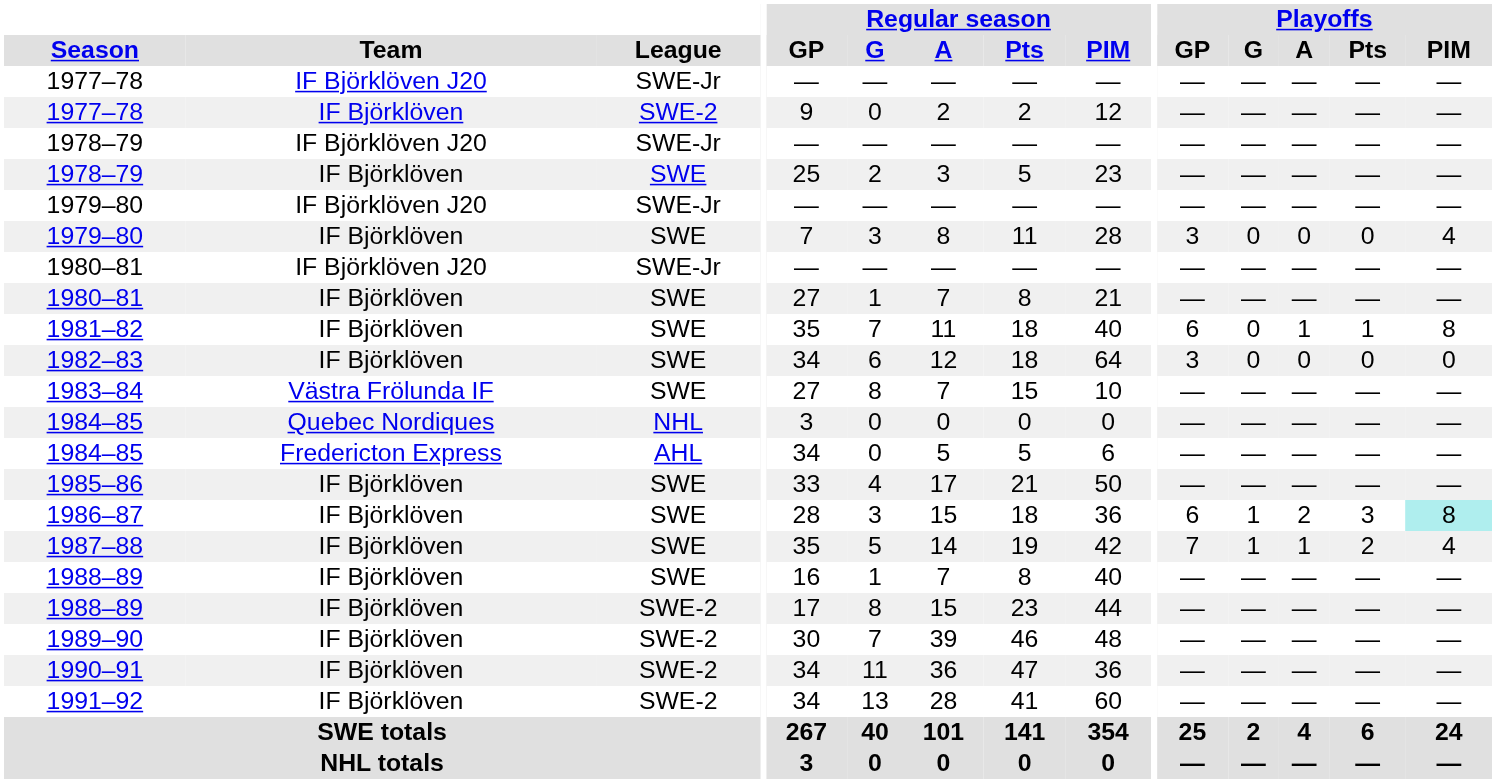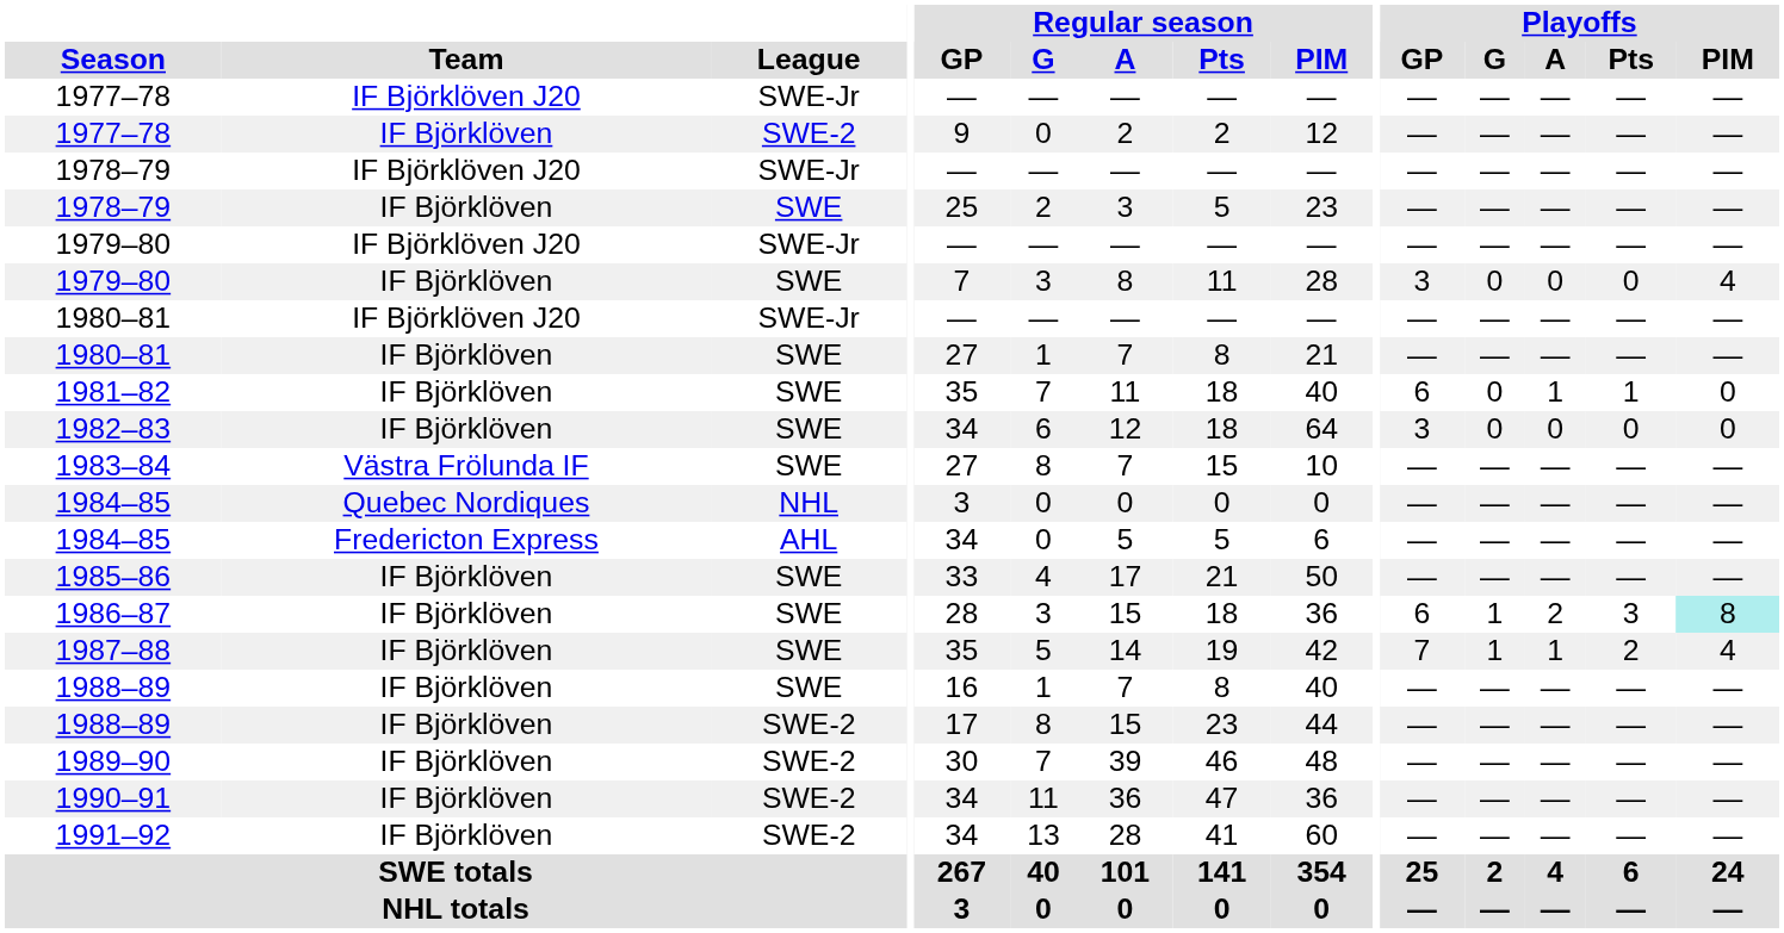 <table border="0" cellpadding="1" cellspacing="0" style="text-align:center; width:60em">
 <tr bgcolor="#e0e0e0">
 <th colspan="3" bgcolor="#ffffff"></th>
 <th rowspan="100" bgcolor="#ffffff"></th>
 <th colspan="5"><a href='#'>Regular season</a></th>
 <th rowspan="100" bgcolor="#ffffff"></th>
 <th colspan="5"><a href='#'>Playoffs</a></th>
 </tr>
 <tr bgcolor="#e0e0e0">
 <th><a href='#'>Season</a></th>
 <th>Team</th>
 <th>League</th>
 <th>GP</th>
 <th><a href='#'>G</a></th>
 <th><a href='#'>A</a></th>
 <th><a href='#'>Pts</a></th>
 <th><a href='#'>PIM</a></th>
 <th>GP</th>
 <th>G</th>
 <th>A</th>
 <th>Pts</th>
 <th>PIM</th>
 </tr>
 <tr>
 <td>1977–78</td>
 <td><a href='#'>IF Björklöven J20</a></td>
 <td>SWE-Jr</td>
 <td>—</td>
 <td>—</td>
 <td>—</td>
 <td>—</td>
 <td>—</td>
 <td>—</td>
 <td>—</td>
 <td>—</td>
 <td>—</td>
 <td>—</td>
 </tr>
 <tr bgcolor="#f0f0f0">
 <td><a href='#'>1977–78</a></td>
 <td><a href='#'>IF Björklöven</a></td>
 <td><a href='#'>SWE-2</a></td>
 <td>9</td>
 <td>0</td>
 <td>2</td>
 <td>2</td>
 <td>12</td>
 <td>—</td>
 <td>—</td>
 <td>—</td>
 <td>—</td>
 <td>—</td>
 </tr>
 <tr>
 <td>1978–79</td>
 <td>IF Björklöven J20</td>
 <td>SWE-Jr</td>
 <td>—</td>
 <td>—</td>
 <td>—</td>
 <td>—</td>
 <td>—</td>
 <td>—</td>
 <td>—</td>
 <td>—</td>
 <td>—</td>
 <td>—</td>
 </tr>
 <tr bgcolor="#f0f0f0">
 <td><a href='#'>1978–79</a></td>
 <td>IF Björklöven</td>
 <td><a href='#'>SWE</a></td>
 <td>25</td>
 <td>2</td>
 <td>3</td>
 <td>5</td>
 <td>23</td>
 <td>—</td>
 <td>—</td>
 <td>—</td>
 <td>—</td>
 <td>—</td>
 </tr>
 <tr>
 <td>1979–80</td>
 <td>IF Björklöven J20</td>
 <td>SWE-Jr</td>
 <td>—</td>
 <td>—</td>
 <td>—</td>
 <td>—</td>
 <td>—</td>
 <td>—</td>
 <td>—</td>
 <td>—</td>
 <td>—</td>
 <td>—</td>
 </tr>
 <tr bgcolor="#f0f0f0">
 <td><a href='#'>1979–80</a></td>
 <td>IF Björklöven</td>
 <td>SWE</td>
 <td>7</td>
 <td>3</td>
 <td>8</td>
 <td>11</td>
 <td>28</td>
 <td>3</td>
 <td>0</td>
 <td>0</td>
 <td>0</td>
 <td>4</td>
 </tr>
 <tr>
 <td>1980–81</td>
 <td>IF Björklöven J20</td>
 <td>SWE-Jr</td>
 <td>—</td>
 <td>—</td>
 <td>—</td>
 <td>—</td>
 <td>—</td>
 <td>—</td>
 <td>—</td>
 <td>—</td>
 <td>—</td>
 <td>—</td>
 </tr>
 <tr bgcolor="#f0f0f0">
 <td><a href='#'>1980–81</a></td>
 <td>IF Björklöven</td>
 <td>SWE</td>
 <td>27</td>
 <td>1</td>
 <td>7</td>
 <td>8</td>
 <td>21</td>
 <td>—</td>
 <td>—</td>
 <td>—</td>
 <td>—</td>
 <td>—</td>
 </tr>
 <tr>
 <td><a href='#'>1981–82</a></td>
 <td>IF Björklöven</td>
 <td>SWE</td>
 <td>35</td>
 <td>7</td>
 <td>11</td>
 <td>18</td>
 <td>40</td>
 <td>6</td>
 <td>0</td>
 <td>1</td>
 <td>1</td>
-<td>8</td>
+<td>0</td>
 </tr>
 <tr bgcolor="#f0f0f0">
 <td><a href='#'>1982–83</a></td>
 <td>IF Björklöven</td>
 <td>SWE</td>
 <td>34</td>
 <td>6</td>
 <td>12</td>
 <td>18</td>
 <td>64</td>
 <td>3</td>
 <td>0</td>
 <td>0</td>
 <td>0</td>
 <td>0</td>
 </tr>
 <tr>
 <td><a href='#'>1983–84</a></td>
 <td><a href='#'>Västra Frölunda IF</a></td>
 <td>SWE</td>
 <td>27</td>
 <td>8</td>
 <td>7</td>
 <td>15</td>
 <td>10</td>
 <td>—</td>
 <td>—</td>
 <td>—</td>
 <td>—</td>
 <td>—</td>
 </tr>
 <tr bgcolor="#f0f0f0">
 <td><a href='#'>1984–85</a></td>
 <td><a href='#'>Quebec Nordiques</a></td>
 <td><a href='#'>NHL</a></td>
 <td>3</td>
 <td>0</td>
 <td>0</td>
 <td>0</td>
 <td>0</td>
 <td>—</td>
 <td>—</td>
 <td>—</td>
 <td>—</td>
 <td>—</td>
 </tr>
 <tr>
 <td><a href='#'>1984–85</a></td>
 <td><a href='#'>Fredericton Express</a></td>
 <td><a href='#'>AHL</a></td>
 <td>34</td>
 <td>0</td>
 <td>5</td>
 <td>5</td>
 <td>6</td>
 <td>—</td>
 <td>—</td>
 <td>—</td>
 <td>—</td>
 <td>—</td>
 </tr>
 <tr bgcolor="#f0f0f0">
 <td><a href='#'>1985–86</a></td>
 <td>IF Björklöven</td>
 <td>SWE</td>
 <td>33</td>
 <td>4</td>
 <td>17</td>
 <td>21</td>
 <td>50</td>
 <td>—</td>
 <td>—</td>
 <td>—</td>
 <td>—</td>
 <td>—</td>
 </tr>
 <tr>
 <td><a href='#'>1986–87</a></td>
 <td>IF Björklöven</td>
 <td>SWE</td>
 <td>28</td>
 <td>3</td>
 <td>15</td>
 <td>18</td>
 <td>36</td>
 <td>6</td>
 <td>1</td>
 <td>2</td>
 <td>3</td>
 <td style="background: paleturquoise;">8</td>
 </tr>
 <tr bgcolor="#f0f0f0">
 <td><a href='#'>1987–88</a></td>
 <td>IF Björklöven</td>
 <td>SWE</td>
 <td>35</td>
 <td>5</td>
 <td>14</td>
 <td>19</td>
 <td>42</td>
 <td>7</td>
 <td>1</td>
 <td>1</td>
 <td>2</td>
 <td>4</td>
 </tr>
 <tr>
 <td><a href='#'>1988–89</a></td>
 <td>IF Björklöven</td>
 <td>SWE</td>
 <td>16</td>
 <td>1</td>
 <td>7</td>
 <td>8</td>
 <td>40</td>
 <td>—</td>
 <td>—</td>
 <td>—</td>
 <td>—</td>
 <td>—</td>
 </tr>
 <tr bgcolor="#f0f0f0">
 <td><a href='#'>1988–89</a></td>
 <td>IF Björklöven</td>
 <td>SWE-2</td>
 <td>17</td>
 <td>8</td>
 <td>15</td>
 <td>23</td>
 <td>44</td>
 <td>—</td>
 <td>—</td>
 <td>—</td>
 <td>—</td>
 <td>—</td>
 </tr>
 <tr>
 <td><a href='#'>1989–90</a></td>
 <td>IF Björklöven</td>
 <td>SWE-2</td>
 <td>30</td>
 <td>7</td>
 <td>39</td>
 <td>46</td>
 <td>48</td>
 <td>—</td>
 <td>—</td>
 <td>—</td>
 <td>—</td>
 <td>—</td>
 </tr>
 <tr bgcolor="#f0f0f0">
 <td><a href='#'>1990–91</a></td>
 <td>IF Björklöven</td>
 <td>SWE-2</td>
 <td>34</td>
 <td>11</td>
 <td>36</td>
 <td>47</td>
 <td>36</td>
 <td>—</td>
 <td>—</td>
 <td>—</td>
 <td>—</td>
 <td>—</td>
 </tr>
 <tr>
 <td><a href='#'>1991–92</a></td>
 <td>IF Björklöven</td>
 <td>SWE-2</td>
 <td>34</td>
 <td>13</td>
 <td>28</td>
 <td>41</td>
 <td>60</td>
 <td>—</td>
 <td>—</td>
 <td>—</td>
 <td>—</td>
 <td>—</td>
 </tr>
 <tr bgcolor="#e0e0e0">
 <th colspan="3">SWE totals</th>
 <th>267</th>
 <th>40</th>
 <th>101</th>
 <th>141</th>
 <th>354</th>
 <th>25</th>
 <th>2</th>
 <th>4</th>
 <th>6</th>
 <th>24</th>
 </tr>
 <tr bgcolor="#e0e0e0">
 <th colspan="3">NHL totals</th>
 <th>3</th>
 <th>0</th>
 <th>0</th>
 <th>0</th>
 <th>0</th>
 <th>—</th>
 <th>—</th>
 <th>—</th>
 <th>—</th>
 <th>—</th>
 </tr>
 </table>
